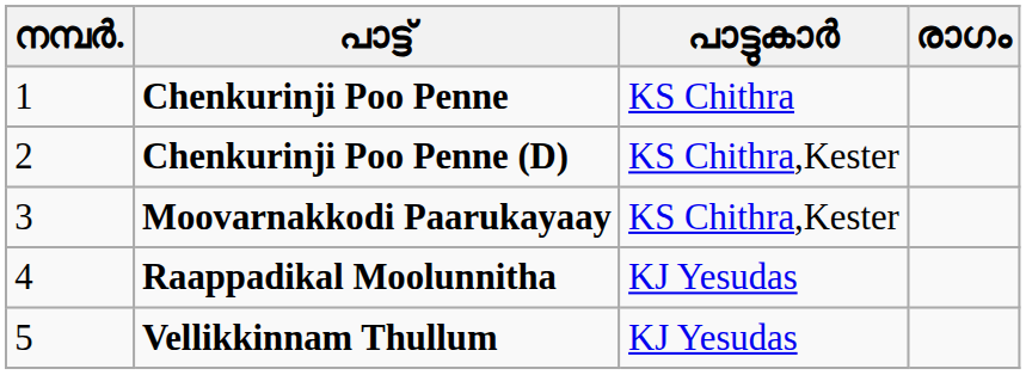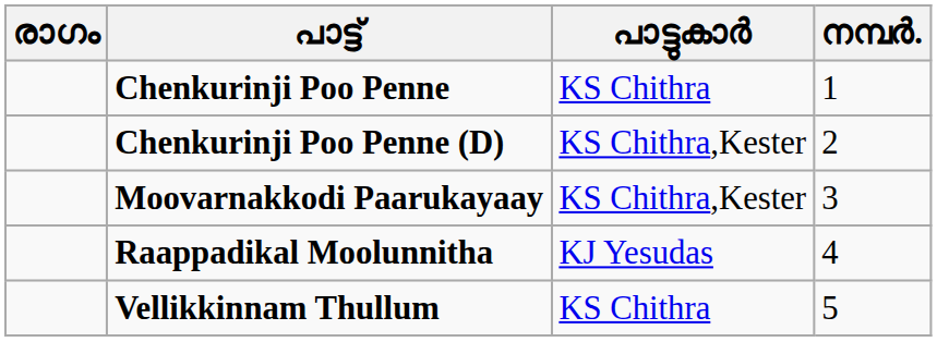 <table class="wikitable" style="font-size:95%;">
 <tr>
-<th>നമ്പർ.</th>
+<th>രാഗം</th>
 <th>പാട്ട്</th>
 <th>പാട്ടുകാർ</th>
-<th>രാഗം</th>
+<th>നമ്പർ.</th>
 </tr>
 <tr>
-<td>1</td>
+<td></td>
 <td><strong>Chenkurinji Poo Penne</strong></td>
 <td><a href='#'>KS Chithra</a></td>
-<td></td>
+<td>1</td>
 </tr>
 <tr>
-<td>2</td>
+<td></td>
 <td><strong>Chenkurinji Poo Penne (D)</strong></td>
 <td><a href='#'>KS Chithra</a>,Kester</td>
-<td></td>
+<td>2</td>
 </tr>
 <tr>
-<td>3</td>
+<td></td>
 <td><strong>Moovarnakkodi Paarukayaay</strong></td>
 <td><a href='#'>KS Chithra</a>,Kester</td>
-<td></td>
+<td>3</td>
 </tr>
 <tr>
-<td>4</td>
+<td></td>
 <td><strong>Raappadikal Moolunnitha</strong></td>
 <td><a href='#'>KJ Yesudas</a></td>
-<td></td>
+<td>4</td>
 </tr>
 <tr>
+<td></td>
+<td><strong>Vellikkinnam Thullum</strong></td>
+<td><a href='#'>KS Chithra</a></td>
 <td>5</td>
-<td><strong>Vellikkinnam Thullum</strong></td>
-<td><a href='#'>KJ Yesudas</a></td>
-<td></td>
 </tr>
 </table>
